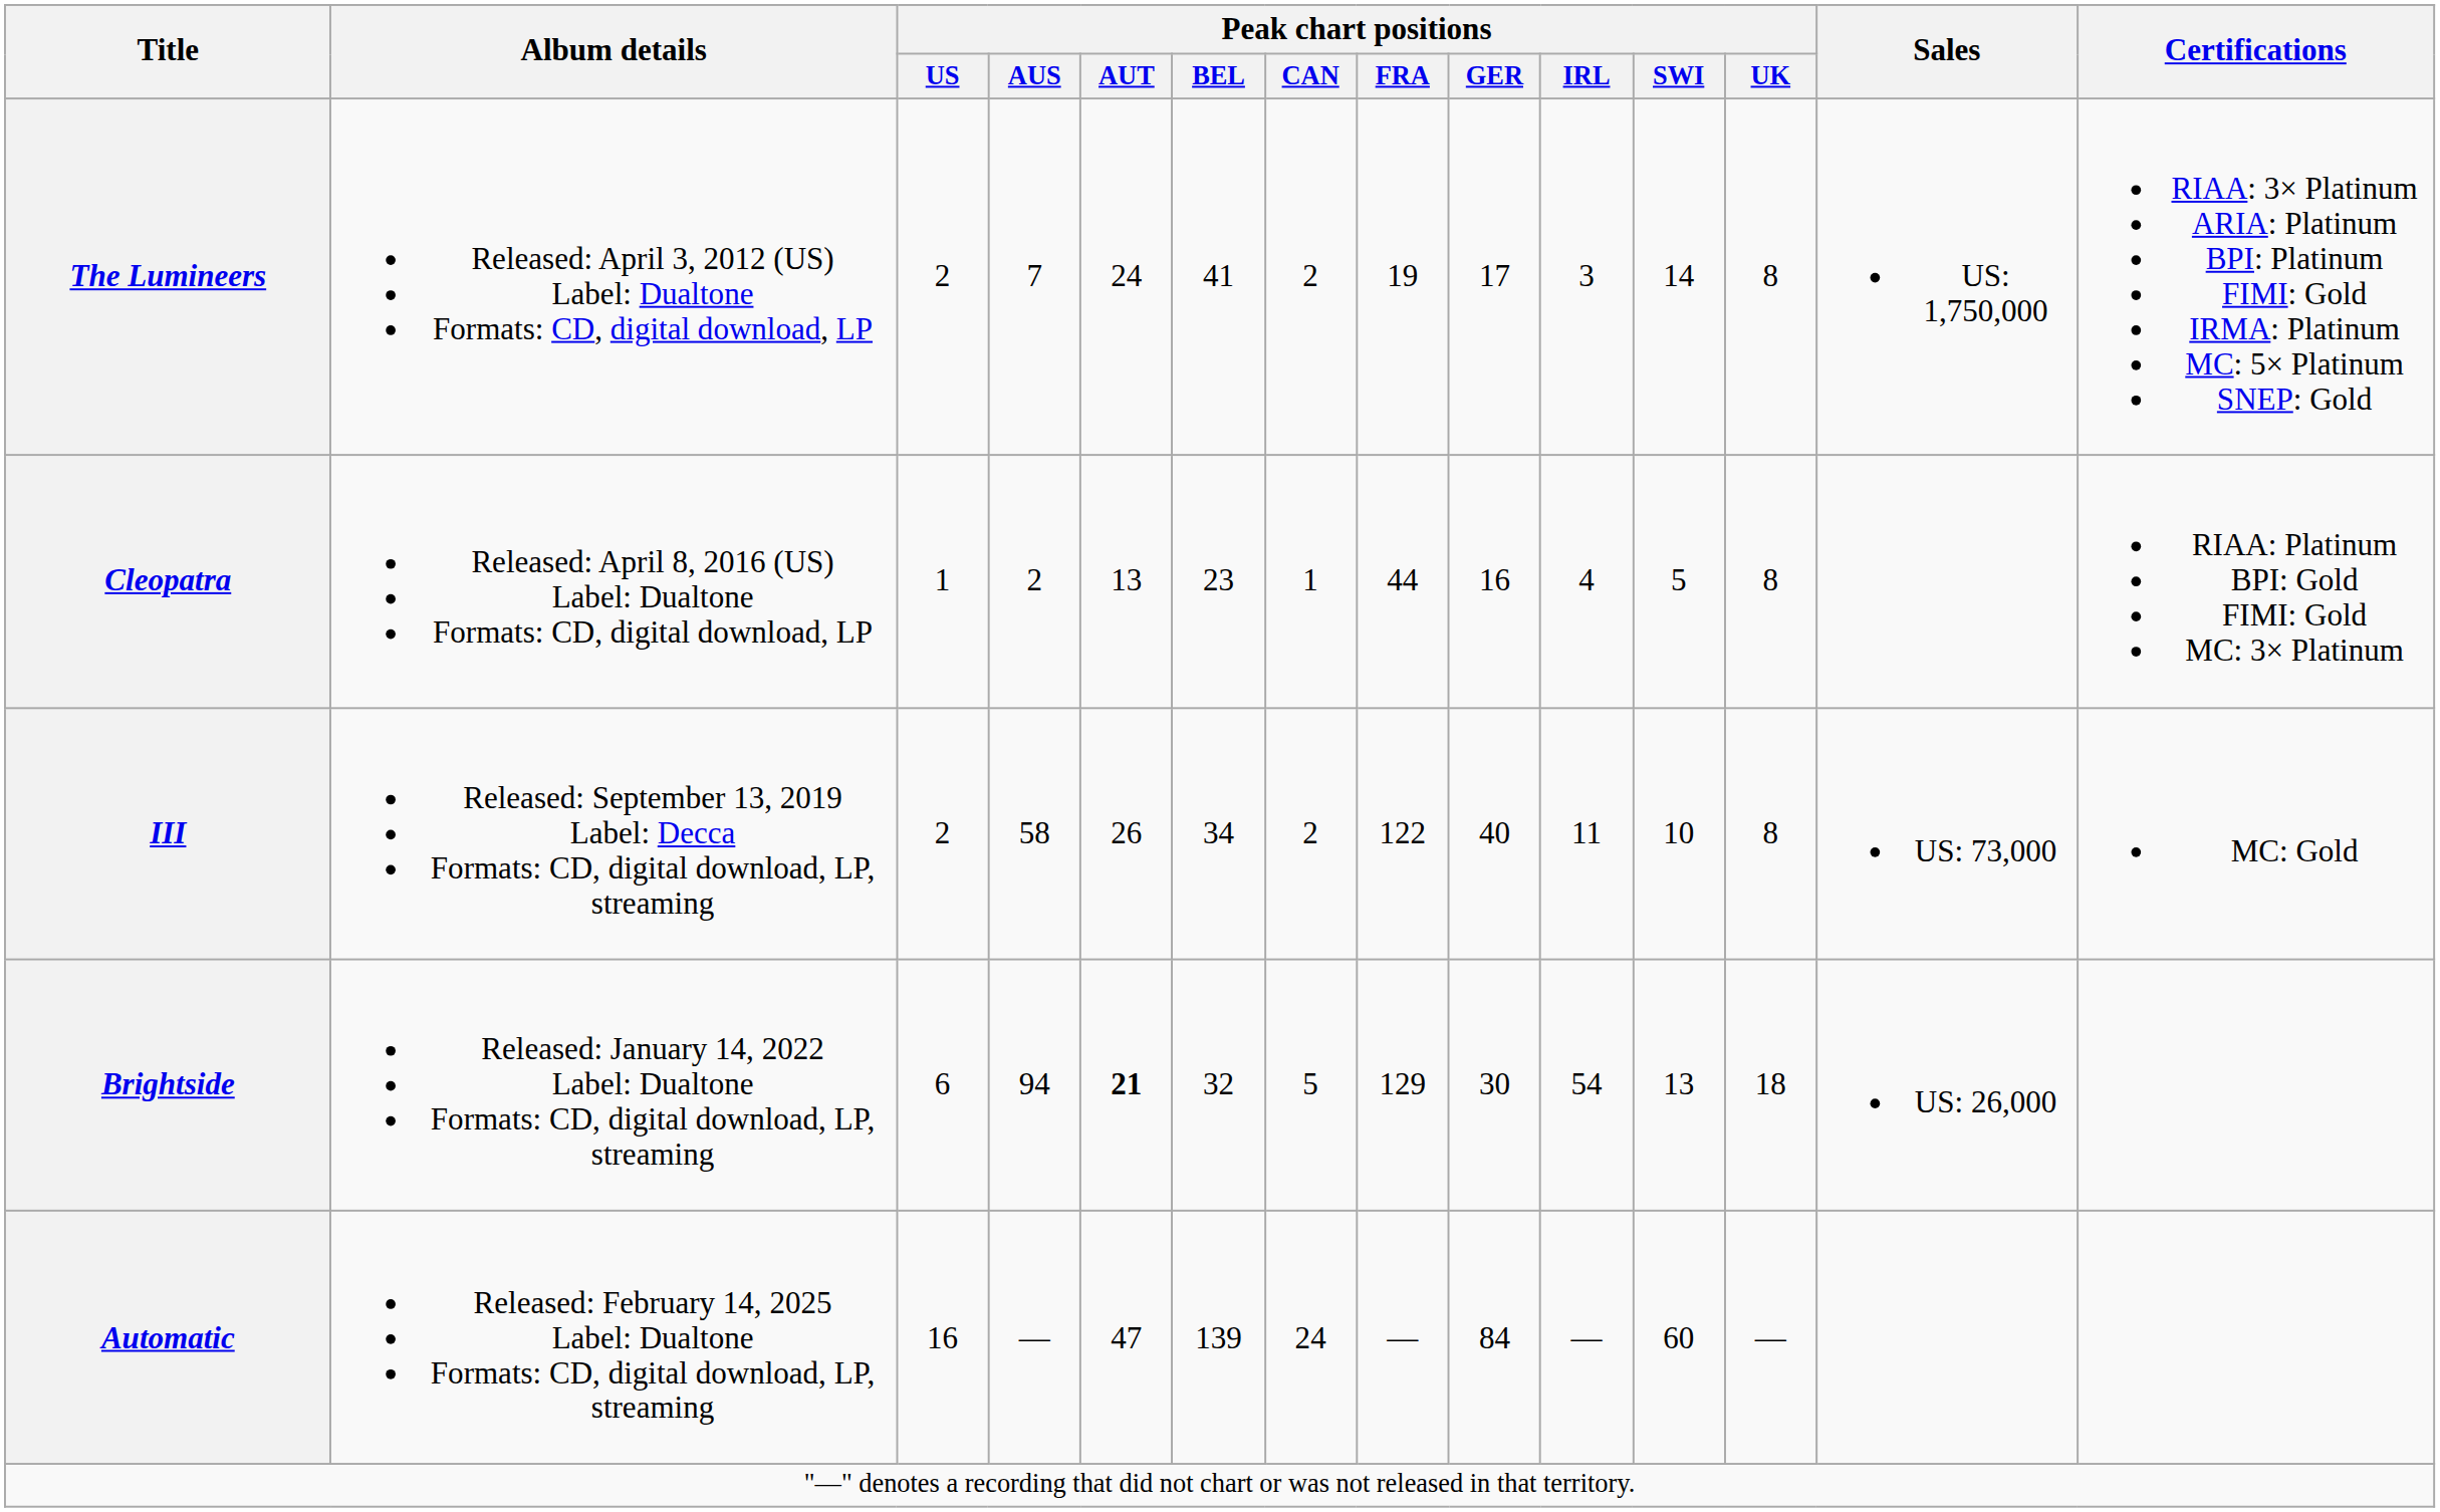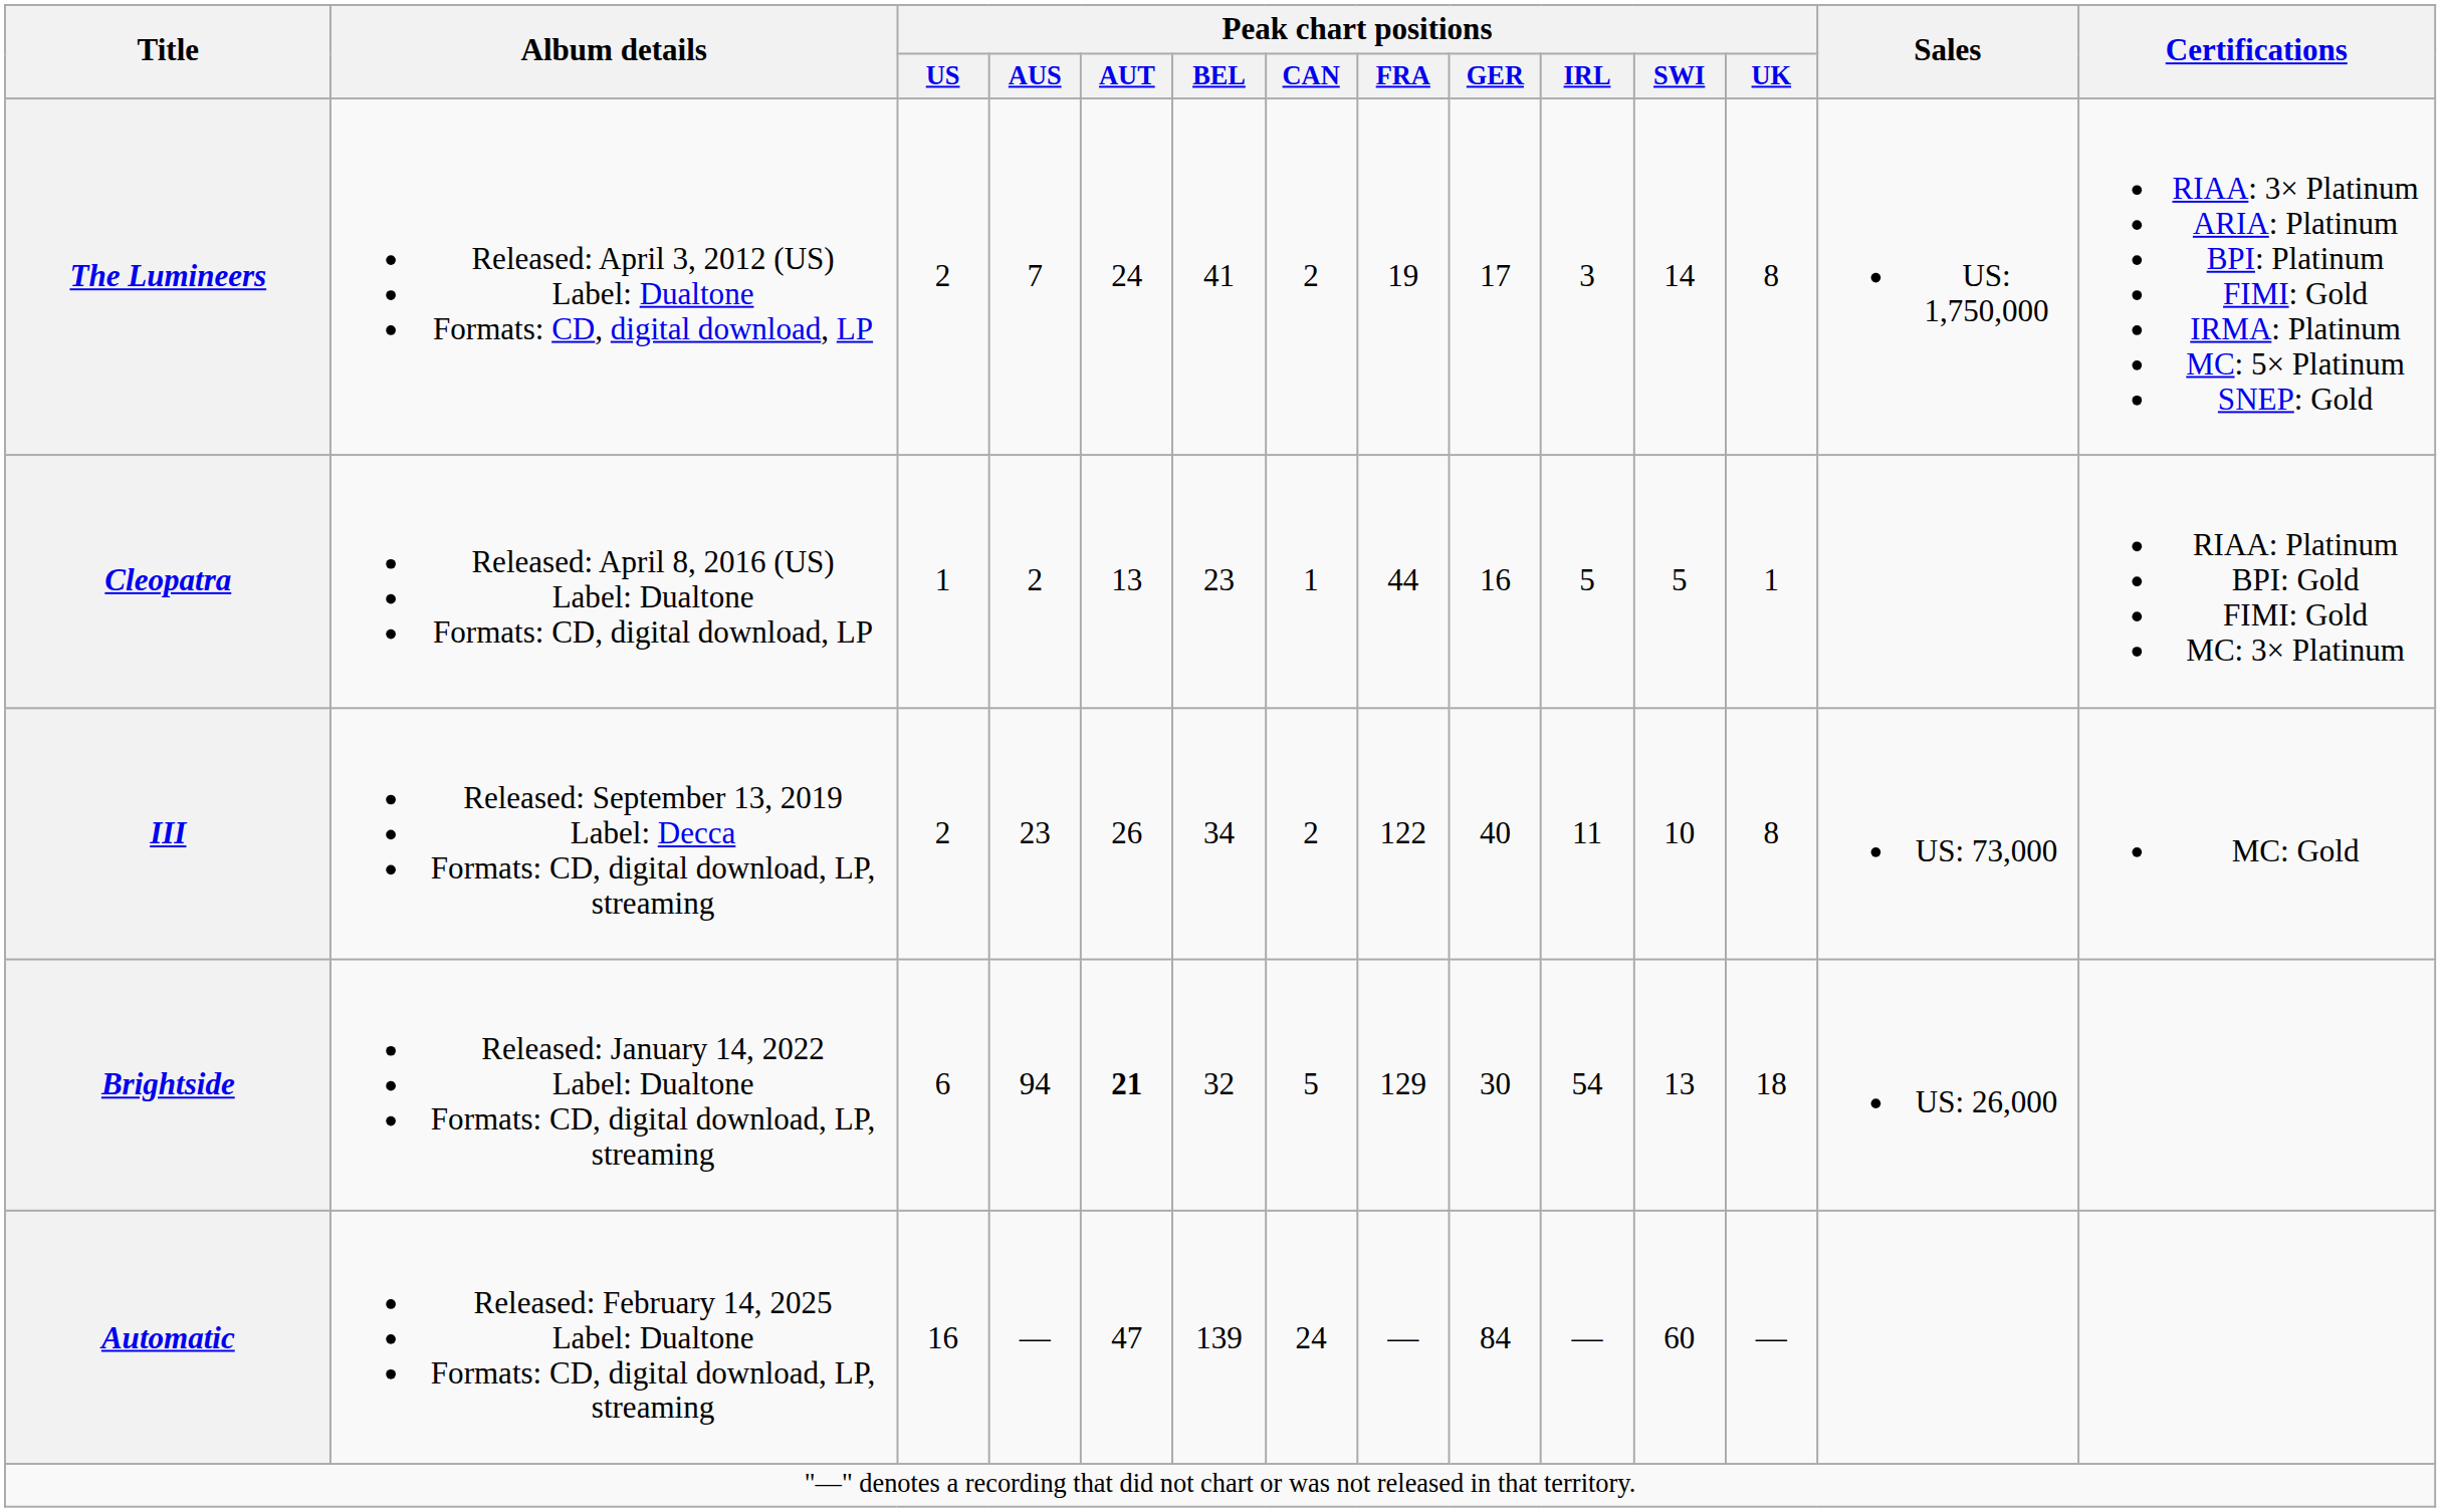 <table class="wikitable plainrowheaders" style="text-align:center;">
 <tr>
 <th scope="col" rowspan="2" style="width:10em;">Title</th>
 <th scope="col" rowspan="2">Album details</th>
 <th scope="col" colspan="10">Peak chart positions</th>
 <th scope="col" rowspan="2">Sales</th>
 <th scope="col" rowspan="2" style="width:11em;"><a href='#'>Certifications</a></th>
 </tr>
 <tr>
 <th scope="col" style="width:3em;font-size:85%;"><a href='#'>US</a><br></th>
 <th scope="col" style="width:3em;font-size:85%;"><a href='#'>AUS</a><br></th>
 <th scope="col" style="width:3em;font-size:85%;"><a href='#'>AUT</a><br></th>
 <th scope="col" style="width:3em;font-size:85%;"><a href='#'>BEL</a><br></th>
 <th scope="col" style="width:3em;font-size:85%;"><a href='#'>CAN</a><br></th>
 <th scope="col" style="width:3em;font-size:85%;"><a href='#'>FRA</a><br></th>
 <th scope="col" style="width:3em;font-size:85%;"><a href='#'>GER</a><br></th>
 <th scope="col" style="width:3em;font-size:85%;"><a href='#'>IRL</a><br></th>
 <th scope="col" style="width:3em;font-size:85%;"><a href='#'>SWI</a><br></th>
 <th scope="col" style="width:3em;font-size:85%;"><a href='#'>UK</a><br></th>
 </tr>
 <tr>
 <th scope="row"><em><a href='#'>The Lumineers</a></em></th>
 <td><br><ul><li>Released: April 3, 2012 <span>(US)</span></li><li>Label: <a href='#'>Dualtone</a></li><li>Formats: <a href='#'>CD</a>, <a href='#'>digital download</a>, <a href='#'>LP</a></li></ul></td>
 <td>2</td>
 <td>7</td>
 <td>24</td>
 <td>41</td>
 <td>2</td>
 <td>19</td>
 <td>17</td>
 <td>3</td>
 <td>14</td>
 <td>8</td>
 <td><br><ul><li>US: 1,750,000</li></ul></td>
 <td><br><ul><li><a href='#'>RIAA</a>: 3× Platinum</li><li><a href='#'>ARIA</a>: Platinum</li><li><a href='#'>BPI</a>: Platinum</li><li><a href='#'>FIMI</a>: Gold</li><li><a href='#'>IRMA</a>: Platinum</li><li><a href='#'>MC</a>: 5× Platinum</li><li><a href='#'>SNEP</a>: Gold</li></ul></td>
 </tr>
 <tr>
 <th scope="row"><em><a href='#'>Cleopatra</a></em></th>
 <td><br><ul><li>Released: April 8, 2016 <span>(US)</span></li><li>Label: Dualtone</li><li>Formats: CD, digital download, LP</li></ul></td>
 <td>1</td>
 <td>2</td>
 <td>13</td>
 <td>23</td>
 <td>1</td>
 <td>44</td>
 <td>16</td>
-<td>4</td>
 <td>5</td>
-<td>8</td>
+<td>5</td>
+<td>1</td>
 <td></td>
 <td><br><ul><li>RIAA: Platinum</li><li>BPI: Gold</li><li>FIMI: Gold</li><li>MC: 3× Platinum</li></ul></td>
 </tr>
 <tr>
 <th scope="row"><em><a href='#'>III</a></em></th>
 <td><br><ul><li>Released: September 13, 2019</li><li>Label: <a href='#'>Decca</a></li><li>Formats: CD, digital download, LP, streaming</li></ul></td>
 <td>2</td>
-<td>58</td>
+<td>23</td>
 <td>26</td>
 <td>34</td>
 <td>2</td>
 <td>122</td>
 <td>40</td>
 <td>11</td>
 <td>10</td>
 <td>8</td>
 <td><br><ul><li>US: 73,000</li></ul></td>
 <td><br><ul><li>MC: Gold</li></ul></td>
 </tr>
 <tr>
 <th scope="row"><em><a href='#'>Brightside</a></em></th>
 <td><br><ul><li>Released: January 14, 2022</li><li>Label: Dualtone</li><li>Formats: CD, digital download, LP, streaming</li></ul></td>
 <td>6</td>
 <td>94</td>
 <td><strong>21</strong></td>
 <td>32</td>
 <td>5</td>
 <td>129</td>
 <td>30</td>
 <td>54</td>
 <td>13</td>
 <td>18</td>
 <td><br><ul><li>US: 26,000</li></ul></td>
 <td></td>
 </tr>
 <tr>
 <th scope="row"><em><a href='#'>Automatic</a></em></th>
 <td><br><ul><li>Released: February 14, 2025</li><li>Label: Dualtone</li><li>Formats: CD, digital download, LP, streaming</li></ul></td>
 <td>16</td>
 <td>—</td>
 <td>47</td>
 <td>139</td>
 <td>24</td>
 <td>—</td>
 <td>84</td>
 <td>—</td>
 <td>60</td>
 <td>—</td>
 <td></td>
 <td></td>
 </tr>
 <tr>
 <td colspan="18" style="font-size:85%;">"—" denotes a recording that did not chart or was not released in that territory.</td>
 </tr>
 </table>
